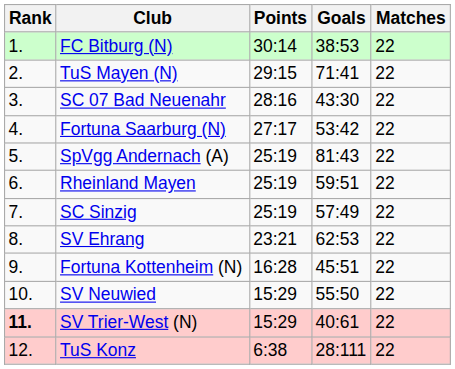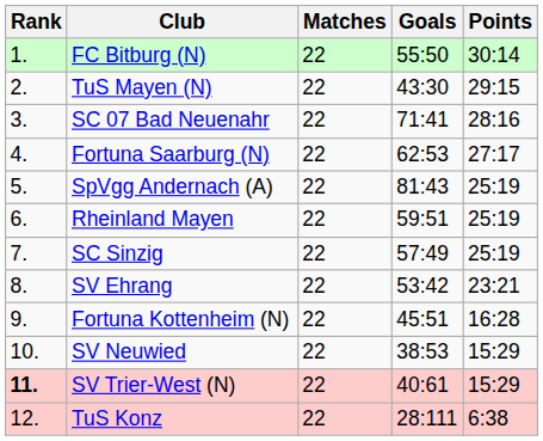 <table class="wikitable" style="width:410px;">
 <tr>
 <th>Rank</th>
 <th>Club</th>
+<th>Matches</th>
+<th>Goals</th>
 <th>Points</th>
-<th>Goals</th>
-<th>Matches</th>
 </tr>
 <tr bgcolor="ccffcc">
 <td>1.</td>
 <td><a href='#'>FC Bitburg (N)</a></td>
+<td>22</td>
+<td>55:50</td>
 <td>30:14</td>
-<td>38:53</td>
-<td>22</td>
 </tr>
 <tr>
 <td>2.</td>
 <td><a href='#'>TuS Mayen (N)</a></td>
+<td>22</td>
+<td>43:30</td>
 <td>29:15</td>
-<td>71:41</td>
-<td>22</td>
 </tr>
 <tr>
 <td>3.</td>
 <td><a href='#'>SC 07 Bad Neuenahr</a></td>
+<td>22</td>
+<td>71:41</td>
 <td>28:16</td>
-<td>43:30</td>
-<td>22</td>
 </tr>
 <tr>
 <td>4.</td>
 <td><a href='#'>Fortuna Saarburg (N)</a></td>
+<td>22</td>
+<td>62:53</td>
 <td>27:17</td>
-<td>53:42</td>
-<td>22</td>
 </tr>
 <tr>
 <td>5.</td>
 <td><a href='#'>SpVgg Andernach</a> (A)</td>
+<td>22</td>
+<td>81:43</td>
 <td>25:19</td>
-<td>81:43</td>
-<td>22</td>
 </tr>
 <tr>
 <td>6.</td>
 <td><a href='#'>Rheinland Mayen</a></td>
+<td>22</td>
+<td>59:51</td>
 <td>25:19</td>
-<td>59:51</td>
-<td>22</td>
 </tr>
 <tr>
 <td>7.</td>
 <td><a href='#'>SC Sinzig</a></td>
+<td>22</td>
+<td>57:49</td>
 <td>25:19</td>
-<td>57:49</td>
-<td>22</td>
 </tr>
 <tr>
 <td>8.</td>
 <td><a href='#'>SV Ehrang</a></td>
+<td>22</td>
+<td>53:42</td>
 <td>23:21</td>
-<td>62:53</td>
-<td>22</td>
 </tr>
 <tr>
 <td>9.</td>
 <td><a href='#'>Fortuna Kottenheim</a> (N)</td>
+<td>22</td>
+<td>45:51</td>
 <td>16:28</td>
-<td>45:51</td>
-<td>22</td>
 </tr>
 <tr>
 <td>10.</td>
 <td><a href='#'>SV Neuwied</a></td>
+<td>22</td>
+<td>38:53</td>
 <td>15:29</td>
-<td>55:50</td>
-<td>22</td>
 </tr>
 <tr bgcolor="#ffcccc">
 <td><strong>11.</strong></td>
 <td><a href='#'>SV Trier-West</a> (N)</td>
+<td>22</td>
+<td>40:61</td>
 <td>15:29</td>
-<td>40:61</td>
-<td>22</td>
 </tr>
 <tr bgcolor="#ffcccc">
 <td>12.</td>
 <td><a href='#'>TuS Konz</a></td>
+<td>22</td>
+<td>28:111</td>
 <td>6:38</td>
-<td>28:111</td>
-<td>22</td>
 </tr>
 </table>
